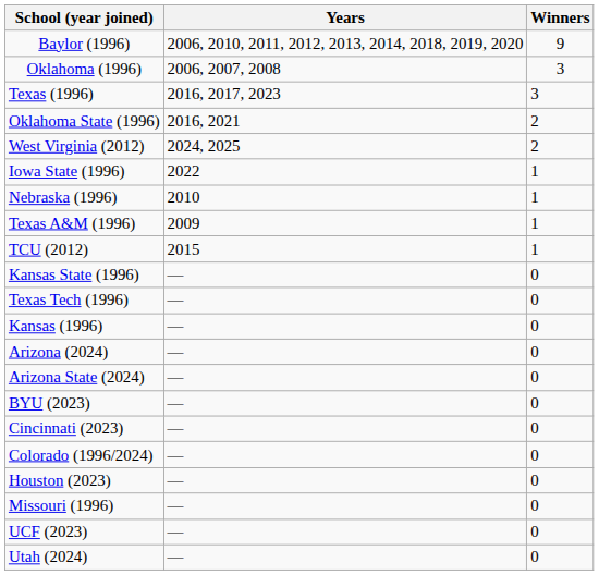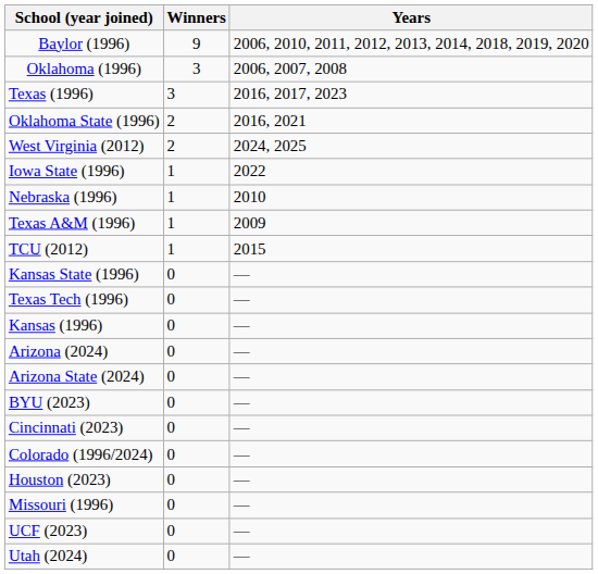 <table class="wikitable" border="1">
 <tr>
 <th>School (year joined)</th>
+<th>Winners</th>
 <th>Years</th>
-<th>Winners</th>
 </tr>
 <tr>
 <td align="center"><a href='#'>Baylor</a> (1996)</td>
+<td align="center">9</td>
 <td>2006, 2010, 2011, 2012, 2013, 2014, 2018, 2019, 2020</td>
-<td align="center">9</td>
 </tr>
 <tr>
 <td align="center"><a href='#'>Oklahoma</a> (1996)</td>
+<td align="center">3</td>
 <td>2006, 2007, 2008</td>
-<td align="center">3</td>
 </tr>
 <tr>
 <td><a href='#'>Texas</a> (1996)</td>
+<td>3</td>
 <td>2016, 2017, 2023</td>
-<td>3</td>
 </tr>
 <tr>
 <td><a href='#'>Oklahoma State</a> (1996)</td>
+<td>2</td>
 <td>2016, 2021</td>
-<td>2</td>
 </tr>
 <tr>
 <td><a href='#'>West Virginia</a> (2012)</td>
+<td>2</td>
 <td>2024, 2025</td>
-<td>2</td>
 </tr>
 <tr>
 <td><a href='#'>Iowa State</a> (1996)</td>
+<td>1</td>
 <td>2022</td>
-<td>1</td>
 </tr>
 <tr>
 <td><a href='#'>Nebraska</a> (1996)</td>
+<td>1</td>
 <td>2010</td>
-<td>1</td>
 </tr>
 <tr>
 <td><a href='#'>Texas A&M</a> (1996)</td>
+<td>1</td>
 <td>2009</td>
-<td>1</td>
 </tr>
 <tr>
 <td><a href='#'>TCU</a> (2012)</td>
+<td>1</td>
 <td>2015</td>
-<td>1</td>
 </tr>
 <tr>
 <td><a href='#'>Kansas State</a> (1996)</td>
+<td>0</td>
 <td>—</td>
-<td>0</td>
 </tr>
 <tr>
 <td><a href='#'>Texas Tech</a> (1996)</td>
+<td>0</td>
 <td>—</td>
-<td>0</td>
 </tr>
 <tr>
 <td><a href='#'>Kansas</a> (1996)</td>
+<td>0</td>
 <td>—</td>
-<td>0</td>
 </tr>
 <tr>
 <td><a href='#'>Arizona</a> (2024)</td>
+<td>0</td>
 <td>—</td>
-<td>0</td>
 </tr>
 <tr>
 <td><a href='#'>Arizona State</a> (2024)</td>
+<td>0</td>
 <td>—</td>
-<td>0</td>
 </tr>
 <tr>
 <td><a href='#'>BYU</a> (2023)</td>
+<td>0</td>
 <td>—</td>
-<td>0</td>
 </tr>
 <tr>
 <td><a href='#'>Cincinnati</a> (2023)</td>
+<td>0</td>
 <td>—</td>
-<td>0</td>
 </tr>
 <tr>
 <td><a href='#'>Colorado</a> (1996/2024)</td>
+<td>0</td>
 <td>—</td>
-<td>0</td>
 </tr>
 <tr>
 <td><a href='#'>Houston</a> (2023)</td>
+<td>0</td>
 <td>—</td>
-<td>0</td>
 </tr>
 <tr>
 <td><a href='#'>Missouri</a> (1996)</td>
+<td>0</td>
 <td>—</td>
-<td>0</td>
 </tr>
 <tr>
 <td><a href='#'>UCF</a> (2023)</td>
+<td>0</td>
 <td>—</td>
-<td>0</td>
 </tr>
 <tr>
 <td><a href='#'>Utah</a> (2024)</td>
+<td>0</td>
 <td>—</td>
-<td>0</td>
 </tr>
 </table>
